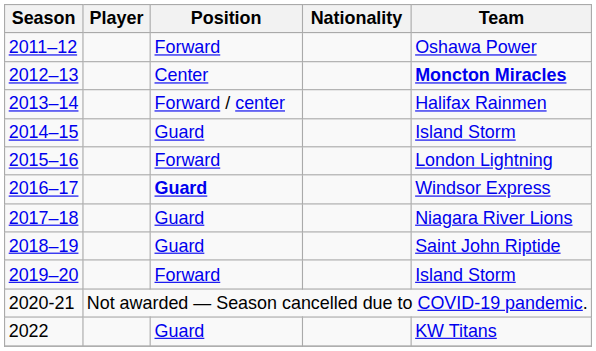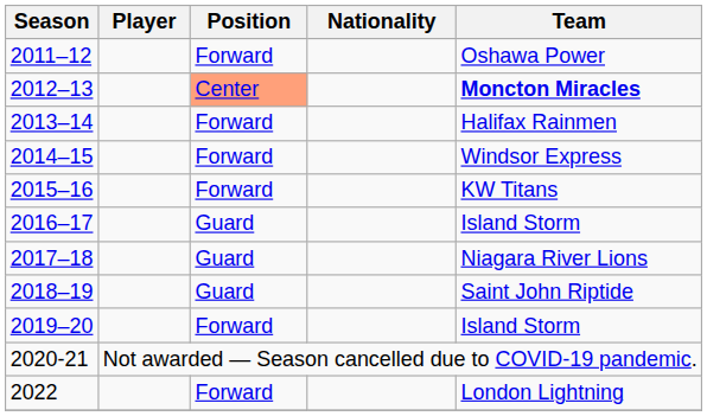 <table class="wikitable plainrowheaders sortable" summary="Season (sortable), Player (sortable), Position (sortable), Nationality (sortable) and Team (sortable)">
 <tr>
 <th scope="col">Season</th>
 <th scope="col">Player</th>
 <th scope="col">Position</th>
 <th scope="col">Nationality</th>
 <th scope="col">Team</th>
 </tr>
 <tr>
 <td><a href='#'>2011–12</a></td>
 <td></td>
 <td><a href='#'>Forward</a></td>
 <td></td>
 <td><a href='#'>Oshawa Power</a></td>
 </tr>
 <tr>
 <td><a href='#'>2012–13</a></td>
 <td></td>
-<td><a href='#'>Center</a></td>
+<td style="background: lightsalmon;"><a href='#'>Center</a></td>
 <td></td>
 <td><strong><a href='#'>Moncton Miracles</a></strong></td>
 </tr>
 <tr>
 <td><a href='#'>2013–14</a></td>
 <td></td>
-<td><a href='#'>Forward</a> / <a href='#'>center</a></td>
+<td><a href='#'>Forward</a></td>
 <td></td>
 <td><a href='#'>Halifax Rainmen</a></td>
 </tr>
 <tr>
 <td><a href='#'>2014–15</a></td>
 <td></td>
-<td><a href='#'>Guard</a></td>
+<td><a href='#'>Forward</a></td>
 <td></td>
-<td><a href='#'>Island Storm</a></td>
+<td><a href='#'>Windsor Express</a></td>
 </tr>
 <tr>
 <td><a href='#'>2015–16</a></td>
 <td></td>
 <td><a href='#'>Forward</a></td>
 <td></td>
-<td><a href='#'>London Lightning</a></td>
+<td><a href='#'>KW Titans</a></td>
 </tr>
 <tr>
 <td><a href='#'>2016–17</a></td>
 <td></td>
-<td><strong><a href='#'>Guard</a></strong></td>
+<td><a href='#'>Guard</a></td>
 <td></td>
-<td><a href='#'>Windsor Express</a></td>
+<td><a href='#'>Island Storm</a></td>
 </tr>
 <tr>
 <td><a href='#'>2017–18</a></td>
 <td></td>
 <td><a href='#'>Guard</a></td>
 <td></td>
 <td><a href='#'>Niagara River Lions</a></td>
 </tr>
 <tr>
 <td><a href='#'>2018–19</a></td>
 <td></td>
 <td><a href='#'>Guard</a></td>
 <td></td>
 <td><a href='#'>Saint John Riptide</a></td>
 </tr>
 <tr>
 <td><a href='#'>2019–20</a></td>
 <td></td>
 <td><a href='#'>Forward</a></td>
 <td></td>
 <td><a href='#'>Island Storm</a></td>
 </tr>
 <tr>
 <td>2020-21</td>
 <td colspan="4">Not awarded — Season cancelled due to <a href='#'>COVID-19 pandemic</a>.</td>
 </tr>
 <tr>
 <td>2022</td>
 <td></td>
-<td><a href='#'>Guard</a></td>
+<td><a href='#'>Forward</a></td>
 <td></td>
-<td><a href='#'>KW Titans</a></td>
+<td><a href='#'>London Lightning</a></td>
 </tr>
 <tr>
 </tr>
 </table>
